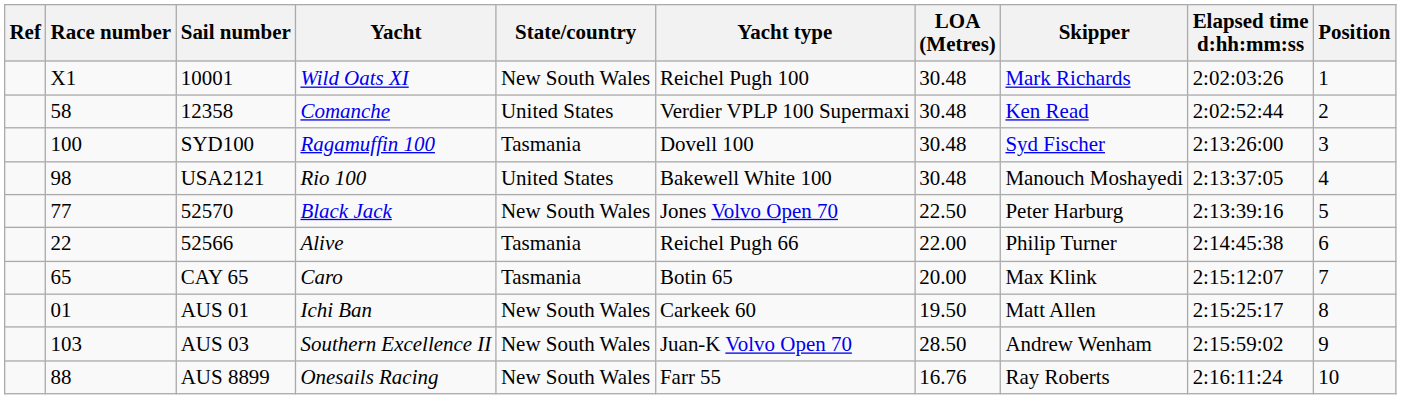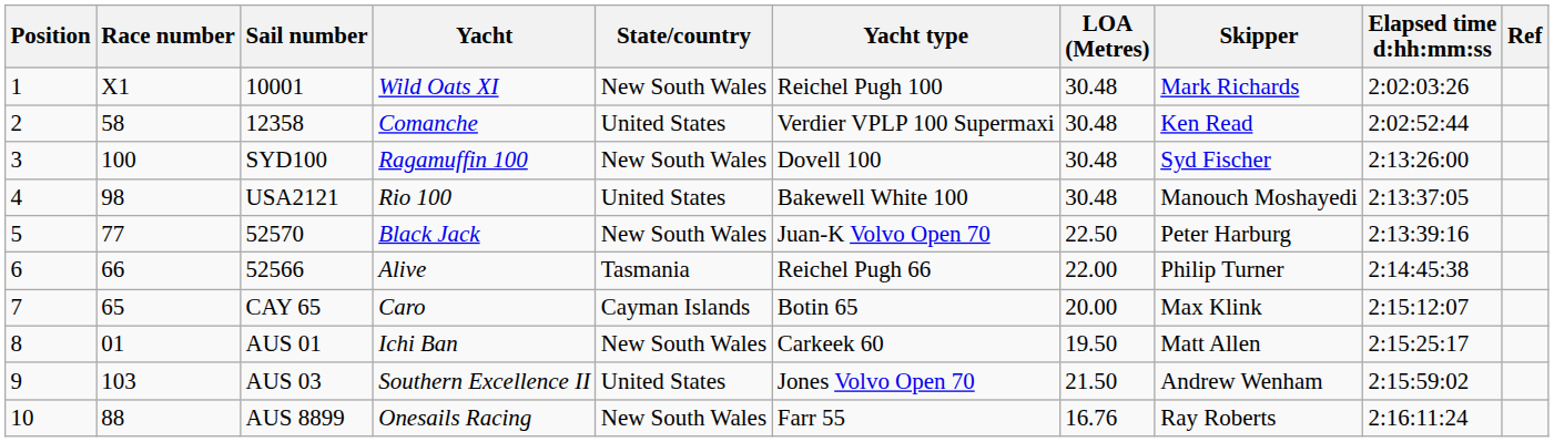 <table class="wikitable">
 <tr>
-<th>Ref</th>
+<th>Position</th>
 <th>Race number</th>
 <th>Sail number</th>
 <th>Yacht</th>
 <th>State/country</th>
 <th>Yacht type</th>
 <th>LOA <br>(Metres)</th>
 <th>Skipper</th>
 <th>Elapsed time <br>d:hh:mm:ss</th>
-<th>Position</th>
+<th>Ref</th>
 </tr>
 <tr>
-<td></td>
+<td>1</td>
 <td>X1</td>
 <td>10001</td>
 <td><em><a href='#'>Wild Oats XI</a></em></td>
 <td> New South Wales</td>
 <td>Reichel Pugh 100</td>
 <td>30.48</td>
 <td><a href='#'>Mark Richards</a></td>
 <td>2:02:03:26</td>
-<td>1</td>
+<td></td>
 </tr>
 <tr>
-<td></td>
+<td>2</td>
 <td>58</td>
 <td>12358</td>
 <td><em><a href='#'>Comanche</a></em></td>
 <td> United States</td>
 <td>Verdier VPLP 100 Supermaxi</td>
 <td>30.48</td>
 <td><a href='#'>Ken Read</a></td>
 <td>2:02:52:44</td>
-<td>2</td>
+<td></td>
 </tr>
 <tr>
-<td></td>
+<td>3</td>
 <td>100</td>
 <td>SYD100</td>
 <td><em><a href='#'>Ragamuffin 100</a></em></td>
-<td> Tasmania</td>
+<td> New South Wales</td>
 <td>Dovell 100</td>
 <td>30.48</td>
 <td><a href='#'>Syd Fischer</a></td>
 <td>2:13:26:00</td>
-<td>3</td>
+<td></td>
 </tr>
 <tr>
-<td></td>
+<td>4</td>
 <td>98</td>
 <td>USA2121</td>
 <td><em>Rio 100</em></td>
 <td> United States</td>
 <td>Bakewell White 100</td>
 <td>30.48</td>
 <td>Manouch Moshayedi</td>
 <td>2:13:37:05</td>
-<td>4</td>
+<td></td>
 </tr>
 <tr>
-<td></td>
+<td>5</td>
 <td>77</td>
 <td>52570</td>
 <td><em><a href='#'>Black Jack</a></em></td>
 <td> New South Wales</td>
-<td>Jones <a href='#'>Volvo Open 70</a></td>
+<td>Juan-K <a href='#'>Volvo Open 70</a></td>
 <td>22.50</td>
 <td>Peter Harburg</td>
 <td>2:13:39:16</td>
-<td>5</td>
+<td></td>
 </tr>
 <tr>
-<td></td>
-<td>22</td>
+<td>6</td>
+<td>66</td>
 <td>52566</td>
 <td><em>Alive</em></td>
 <td> Tasmania</td>
 <td>Reichel Pugh 66</td>
 <td>22.00</td>
 <td>Philip Turner</td>
 <td>2:14:45:38</td>
-<td>6</td>
+<td></td>
 </tr>
 <tr>
-<td></td>
+<td>7</td>
 <td>65</td>
 <td>CAY 65</td>
 <td><em>Caro</em></td>
-<td> Tasmania</td>
+<td> Cayman Islands</td>
 <td>Botin 65</td>
 <td>20.00</td>
 <td>Max Klink</td>
 <td>2:15:12:07</td>
-<td>7</td>
+<td></td>
 </tr>
 <tr>
-<td></td>
+<td>8</td>
 <td>01</td>
 <td>AUS 01</td>
 <td><em>Ichi Ban</em></td>
 <td> New South Wales</td>
 <td>Carkeek 60</td>
 <td>19.50</td>
 <td>Matt Allen</td>
 <td>2:15:25:17</td>
-<td>8</td>
+<td></td>
 </tr>
 <tr>
-<td></td>
+<td>9</td>
 <td>103</td>
 <td>AUS 03</td>
 <td><em>Southern Excellence II</em></td>
-<td> New South Wales</td>
-<td>Juan-K <a href='#'>Volvo Open 70</a></td>
-<td>28.50</td>
+<td> United States</td>
+<td>Jones <a href='#'>Volvo Open 70</a></td>
+<td>21.50</td>
 <td>Andrew Wenham</td>
 <td>2:15:59:02</td>
-<td>9</td>
+<td></td>
 </tr>
 <tr>
-<td></td>
+<td>10</td>
 <td>88</td>
 <td>AUS 8899</td>
 <td><em>Onesails Racing</em></td>
 <td> New South Wales</td>
 <td>Farr 55</td>
 <td>16.76</td>
 <td>Ray Roberts</td>
 <td>2:16:11:24</td>
-<td>10</td>
+<td></td>
 </tr>
 </table>
